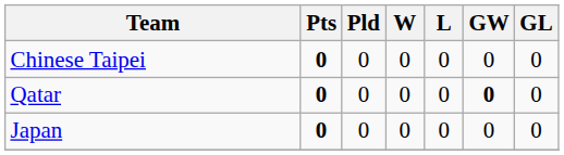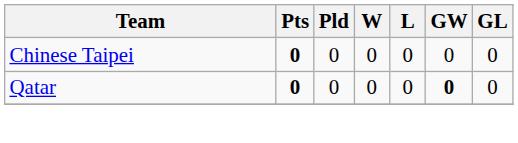 <table class="wikitable" style="text-align:center">
 <tr>
 <th width=200>Team</th>
 <th width=20>Pts</th>
 <th width=20>Pld</th>
 <th width=20>W</th>
 <th width=20>L</th>
 <th width=20>GW</th>
 <th width=20>GL</th>
 </tr>
 <tr>
 <td style="text-align:left;"> <a href='#'>Chinese Taipei</a></td>
 <td><strong>0</strong></td>
 <td>0</td>
 <td>0</td>
 <td>0</td>
 <td>0</td>
 <td>0</td>
 </tr>
 <tr>
 <td style="text-align:left;"> <a href='#'>Qatar</a></td>
 <td><strong>0</strong></td>
 <td>0</td>
 <td>0</td>
 <td>0</td>
 <td><strong>0</strong></td>
 <td>0</td>
 </tr>
 <tr>
-<td style="text-align:left;"> <a href='#'>Japan</a></td>
-<td><strong>0</strong></td>
-<td>0</td>
-<td>0</td>
-<td>0</td>
-<td>0</td>
-<td>0</td>
-</tr>
-<tr>
 </tr>
 </table>
